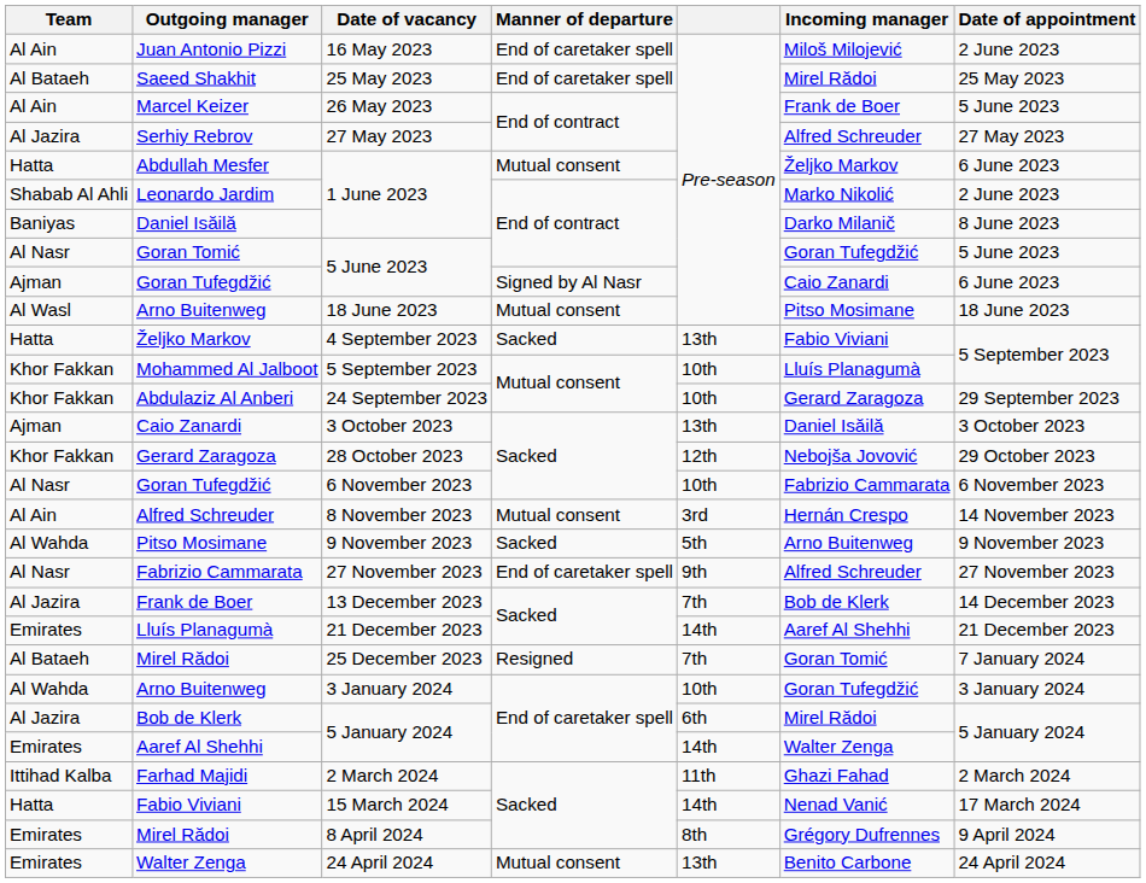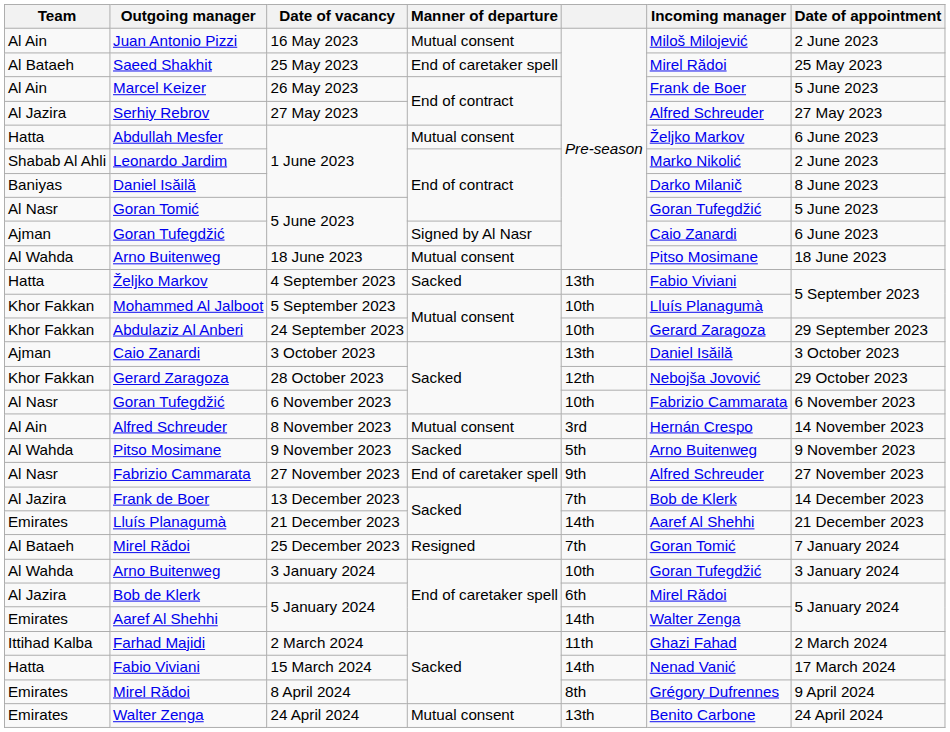 <table class="wikitable">
 <tr>
 <th>Team</th>
 <th>Outgoing manager</th>
 <th>Date of vacancy</th>
 <th>Manner of departure</th>
 <th></th>
 <th>Incoming manager</th>
 <th>Date of appointment</th>
 </tr>
 <tr>
 <td>Al Ain</td>
 <td> <a href='#'>Juan Antonio Pizzi</a></td>
 <td>16 May 2023</td>
-<td>End of caretaker spell</td>
+<td>Mutual consent</td>
 <td rowspan=10><em>Pre-season</em></td>
 <td> <a href='#'> Miloš Milojević</a></td>
 <td>2 June 2023</td>
 </tr>
 <tr>
 <td>Al Bataeh</td>
 <td> <a href='#'>Saeed Shakhit</a></td>
 <td>25 May 2023</td>
 <td>End of caretaker spell</td>
 <td> <a href='#'>Mirel Rădoi</a></td>
 <td>25 May 2023</td>
 </tr>
 <tr>
 <td>Al Ain</td>
 <td> <a href='#'>Marcel Keizer</a></td>
 <td>26 May 2023</td>
 <td rowspan=2>End of contract</td>
 <td> <a href='#'>Frank de Boer</a></td>
 <td>5 June 2023</td>
 </tr>
 <tr>
 <td>Al Jazira</td>
 <td> <a href='#'>Serhiy Rebrov</a></td>
 <td>27 May 2023</td>
 <td> <a href='#'>Alfred Schreuder</a></td>
 <td>27 May 2023</td>
 </tr>
 <tr>
 <td>Hatta</td>
 <td> <a href='#'>Abdullah Mesfer</a></td>
 <td rowspan=3>1 June 2023</td>
 <td>Mutual consent</td>
 <td> <a href='#'>Željko Markov</a></td>
 <td>6 June 2023</td>
 </tr>
 <tr>
 <td>Shabab Al Ahli</td>
 <td> <a href='#'>Leonardo Jardim</a></td>
 <td rowspan=3>End of contract</td>
 <td> <a href='#'>Marko Nikolić</a></td>
 <td>2 June 2023</td>
 </tr>
 <tr>
 <td>Baniyas</td>
 <td> <a href='#'>Daniel Isăilă</a></td>
 <td> <a href='#'>Darko Milanič</a></td>
 <td>8 June 2023</td>
 </tr>
 <tr>
 <td>Al Nasr</td>
 <td> <a href='#'>Goran Tomić</a></td>
 <td rowspan=2>5 June 2023</td>
 <td> <a href='#'>Goran Tufegdžić</a></td>
 <td>5 June 2023</td>
 </tr>
 <tr>
 <td>Ajman</td>
 <td> <a href='#'>Goran Tufegdžić</a></td>
 <td>Signed by Al Nasr</td>
 <td> <a href='#'>Caio Zanardi</a></td>
 <td>6 June 2023</td>
 </tr>
 <tr>
-<td>Al Wasl</td>
+<td>Al Wahda</td>
 <td> <a href='#'>Arno Buitenweg</a></td>
 <td>18 June 2023</td>
 <td>Mutual consent</td>
 <td> <a href='#'>Pitso Mosimane</a></td>
 <td>18 June 2023</td>
 </tr>
 <tr>
 <td>Hatta</td>
 <td> <a href='#'>Željko Markov</a></td>
 <td>4 September 2023</td>
 <td>Sacked</td>
 <td>13th</td>
 <td> <a href='#'>Fabio Viviani</a></td>
 <td rowspan=2>5 September 2023</td>
 </tr>
 <tr>
 <td>Khor Fakkan</td>
 <td> <a href='#'>Mohammed Al Jalboot</a></td>
 <td>5 September 2023</td>
 <td rowspan=2>Mutual consent</td>
 <td>10th</td>
 <td> <a href='#'>Lluís Planagumà</a></td>
 </tr>
 <tr>
 <td>Khor Fakkan</td>
 <td> <a href='#'>Abdulaziz Al Anberi</a></td>
 <td>24 September 2023</td>
 <td>10th</td>
 <td> <a href='#'>Gerard Zaragoza</a></td>
 <td>29 September 2023</td>
 </tr>
 <tr>
 <td>Ajman</td>
 <td> <a href='#'>Caio Zanardi</a></td>
 <td>3 October 2023</td>
 <td rowspan=3>Sacked</td>
 <td>13th</td>
 <td> <a href='#'>Daniel Isăilă</a></td>
 <td>3 October 2023</td>
 </tr>
 <tr>
 <td>Khor Fakkan</td>
 <td> <a href='#'>Gerard Zaragoza</a></td>
 <td>28 October 2023</td>
 <td>12th</td>
 <td> <a href='#'>Nebojša Jovović</a></td>
 <td>29 October 2023</td>
 </tr>
 <tr>
 <td>Al Nasr</td>
 <td> <a href='#'>Goran Tufegdžić</a></td>
 <td>6 November 2023</td>
 <td>10th</td>
 <td> <a href='#'>Fabrizio Cammarata</a></td>
 <td>6 November 2023</td>
 </tr>
 <tr>
 <td>Al Ain</td>
 <td> <a href='#'>Alfred Schreuder</a></td>
 <td>8 November 2023</td>
 <td>Mutual consent</td>
 <td>3rd</td>
 <td> <a href='#'>Hernán Crespo</a></td>
 <td>14 November 2023</td>
 </tr>
 <tr>
 <td>Al Wahda</td>
 <td> <a href='#'>Pitso Mosimane</a></td>
 <td>9 November 2023</td>
 <td>Sacked</td>
 <td>5th</td>
 <td> <a href='#'>Arno Buitenweg</a></td>
 <td>9 November 2023</td>
 </tr>
 <tr>
 <td>Al Nasr</td>
 <td> <a href='#'>Fabrizio Cammarata</a></td>
 <td>27 November 2023</td>
 <td>End of caretaker spell</td>
 <td>9th</td>
 <td> <a href='#'>Alfred Schreuder</a></td>
 <td>27 November 2023</td>
 </tr>
 <tr>
 <td>Al Jazira</td>
 <td> <a href='#'>Frank de Boer</a></td>
 <td>13 December 2023</td>
 <td rowspan=2>Sacked</td>
 <td>7th</td>
 <td> <a href='#'>Bob de Klerk</a></td>
 <td>14 December 2023</td>
 </tr>
 <tr>
 <td>Emirates</td>
 <td> <a href='#'>Lluís Planagumà</a></td>
 <td>21 December 2023</td>
 <td>14th</td>
 <td> <a href='#'>Aaref Al Shehhi</a></td>
 <td>21 December 2023</td>
 </tr>
 <tr>
 <td>Al Bataeh</td>
 <td> <a href='#'>Mirel Rădoi</a></td>
 <td>25 December 2023</td>
 <td>Resigned</td>
 <td>7th</td>
 <td> <a href='#'>Goran Tomić</a></td>
 <td>7 January 2024</td>
 </tr>
 <tr>
 <td>Al Wahda</td>
 <td> <a href='#'>Arno Buitenweg</a></td>
 <td>3 January 2024</td>
 <td rowspan=3>End of caretaker spell</td>
 <td>10th</td>
 <td> <a href='#'>Goran Tufegdžić</a></td>
 <td>3 January 2024</td>
 </tr>
 <tr>
 <td>Al Jazira</td>
 <td> <a href='#'>Bob de Klerk</a></td>
 <td rowspan=2>5 January 2024</td>
 <td>6th</td>
 <td> <a href='#'>Mirel Rădoi</a></td>
 <td rowspan=2>5 January 2024</td>
 </tr>
 <tr>
 <td>Emirates</td>
 <td> <a href='#'>Aaref Al Shehhi</a></td>
 <td>14th</td>
 <td> <a href='#'>Walter Zenga</a></td>
 </tr>
 <tr>
 <td>Ittihad Kalba</td>
 <td> <a href='#'>Farhad Majidi</a></td>
 <td>2 March 2024</td>
 <td rowspan=3>Sacked</td>
 <td>11th</td>
 <td> <a href='#'>Ghazi Fahad</a></td>
 <td>2 March 2024</td>
 </tr>
 <tr>
 <td>Hatta</td>
 <td> <a href='#'>Fabio Viviani</a></td>
 <td>15 March 2024</td>
 <td>14th</td>
 <td> <a href='#'>Nenad Vanić</a></td>
 <td>17 March 2024</td>
 </tr>
 <tr>
 <td>Emirates</td>
 <td> <a href='#'>Mirel Rădoi</a></td>
 <td>8 April 2024</td>
 <td>8th</td>
 <td> <a href='#'>Grégory Dufrennes</a></td>
 <td>9 April 2024</td>
 </tr>
 <tr>
 <td>Emirates</td>
 <td> <a href='#'>Walter Zenga</a></td>
 <td>24 April 2024</td>
 <td>Mutual consent</td>
 <td>13th</td>
 <td> <a href='#'>Benito Carbone</a></td>
 <td>24 April 2024</td>
 </tr>
 </table>
